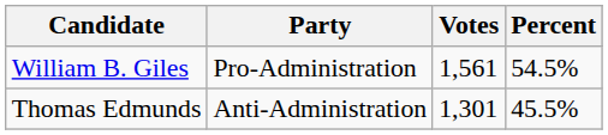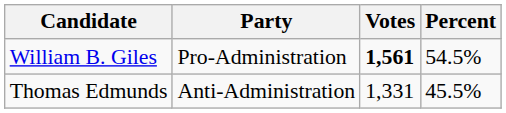 <table class=wikitable>
 <tr>
 <th>Candidate</th>
 <th>Party</th>
 <th>Votes</th>
 <th>Percent</th>
 </tr>
 <tr>
 <td><a href='#'>William B. Giles</a></td>
 <td>Pro-Administration</td>
-<td>1,561</td>
+<td><strong>1,561</strong></td>
 <td>54.5%</td>
 </tr>
 <tr>
 <td>Thomas Edmunds</td>
 <td>Anti-Administration</td>
-<td>1,301</td>
+<td>1,331</td>
 <td>45.5%</td>
 </tr>
 </table>
